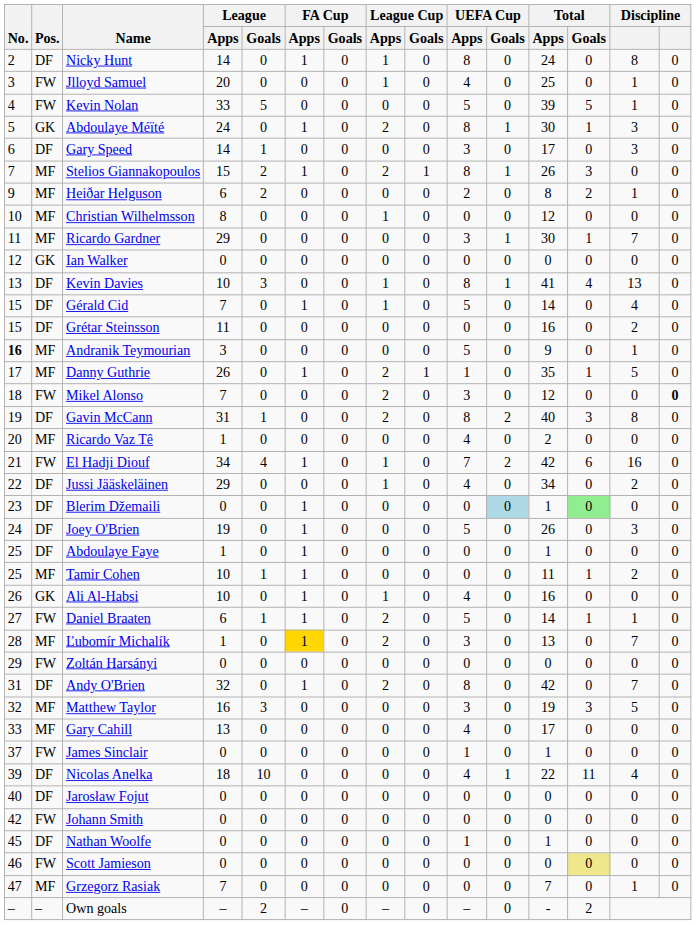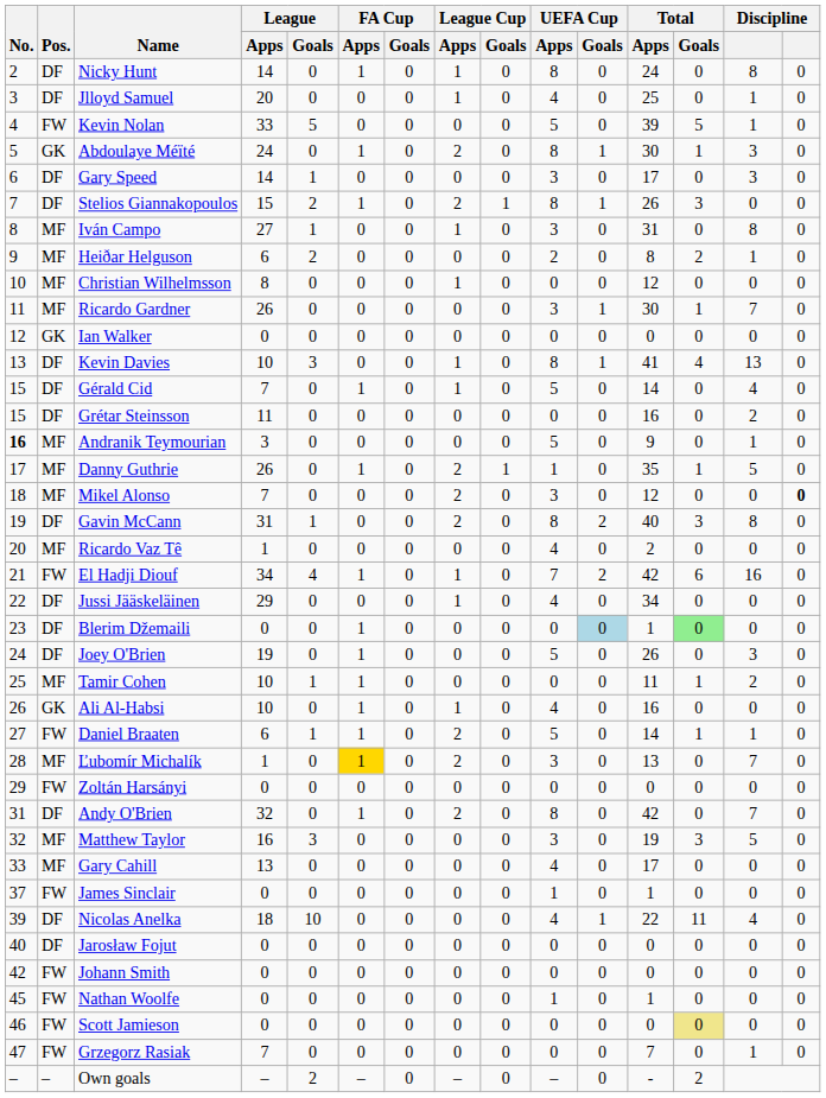 <table class="wikitable" style="text-align:center">
 <tr>
 <th rowspan="2" valign="bottom">No.</th>
 <th rowspan="2" valign="bottom">Pos.</th>
 <th rowspan="2" valign="bottom">Name</th>
 <th colspan="2" width="85">League</th>
 <th colspan="2" width="85">FA Cup</th>
 <th colspan="2" width="85">League Cup</th>
 <th colspan="2" width="85">UEFA Cup</th>
 <th colspan="2" width="85">Total</th>
 <th colspan="2" width="85">Discipline</th>
 </tr>
 <tr>
 <th>Apps</th>
 <th>Goals</th>
 <th>Apps</th>
 <th>Goals</th>
 <th>Apps</th>
 <th>Goals</th>
 <th>Apps</th>
 <th>Goals</th>
 <th>Apps</th>
 <th>Goals</th>
 <th></th>
 <th></th>
 </tr>
 <tr>
 <td align="left">2</td>
 <td align="left">DF</td>
 <td align="left"> <a href='#'>Nicky Hunt</a></td>
 <td>14</td>
 <td>0</td>
 <td>1</td>
 <td>0</td>
 <td>1</td>
 <td>0</td>
 <td>8</td>
 <td>0</td>
 <td>24</td>
 <td>0</td>
 <td>8</td>
 <td>0</td>
 </tr>
 <tr>
 <td align="left">3</td>
-<td align="left">FW</td>
+<td align="left">DF</td>
 <td align="left"> <a href='#'>Jlloyd Samuel</a></td>
 <td>20</td>
 <td>0</td>
 <td>0</td>
 <td>0</td>
 <td>1</td>
 <td>0</td>
 <td>4</td>
 <td>0</td>
 <td>25</td>
 <td>0</td>
 <td>1</td>
 <td>0</td>
 </tr>
 <tr>
 <td align="left">4</td>
 <td align="left">FW</td>
 <td align="left"> <a href='#'>Kevin Nolan</a></td>
 <td>33</td>
 <td>5</td>
 <td>0</td>
 <td>0</td>
 <td>0</td>
 <td>0</td>
 <td>5</td>
 <td>0</td>
 <td>39</td>
 <td>5</td>
 <td>1</td>
 <td>0</td>
 </tr>
 <tr>
 <td align="left">5</td>
 <td align="left">GK</td>
 <td align="left"> <a href='#'>Abdoulaye Méïté</a></td>
 <td>24</td>
 <td>0</td>
 <td>1</td>
 <td>0</td>
 <td>2</td>
 <td>0</td>
 <td>8</td>
 <td>1</td>
 <td>30</td>
 <td>1</td>
 <td>3</td>
 <td>0</td>
 </tr>
 <tr>
 <td align="left">6</td>
 <td align="left">DF</td>
 <td align="left"> <a href='#'>Gary Speed</a></td>
 <td>14</td>
 <td>1</td>
 <td>0</td>
 <td>0</td>
 <td>0</td>
 <td>0</td>
 <td>3</td>
 <td>0</td>
 <td>17</td>
 <td>0</td>
 <td>3</td>
 <td>0</td>
 </tr>
 <tr>
 <td align="left">7</td>
-<td align="left">MF</td>
+<td align="left">DF</td>
 <td align="left"> <a href='#'>Stelios Giannakopoulos</a></td>
 <td>15</td>
 <td>2</td>
 <td>1</td>
 <td>0</td>
 <td>2</td>
 <td>1</td>
 <td>8</td>
 <td>1</td>
 <td>26</td>
 <td>3</td>
 <td>0</td>
+<td>0</td>
+</tr>
+<tr>
+<td align="left">8</td>
+<td align="left">MF</td>
+<td align="left"> <a href='#'>Iván Campo</a></td>
+<td>27</td>
+<td>1</td>
+<td>0</td>
+<td>0</td>
+<td>1</td>
+<td>0</td>
+<td>3</td>
+<td>0</td>
+<td>31</td>
+<td>0</td>
+<td>8</td>
 <td>0</td>
 </tr>
 <tr>
 <td align="left">9</td>
 <td align="left">MF</td>
 <td align="left"> <a href='#'>Heiðar Helguson</a></td>
 <td>6</td>
 <td>2</td>
 <td>0</td>
 <td>0</td>
 <td>0</td>
 <td>0</td>
 <td>2</td>
 <td>0</td>
 <td>8</td>
 <td>2</td>
 <td>1</td>
 <td>0</td>
 </tr>
 <tr>
 <td align="left">10</td>
 <td align="left">MF</td>
 <td align="left"> <a href='#'>Christian Wilhelmsson</a></td>
 <td>8</td>
 <td>0</td>
 <td>0</td>
 <td>0</td>
 <td>1</td>
 <td>0</td>
 <td>0</td>
 <td>0</td>
 <td>12</td>
 <td>0</td>
 <td>0</td>
 <td>0</td>
 </tr>
 <tr>
 <td align="left">11</td>
 <td align="left">MF</td>
 <td align="left"> <a href='#'>Ricardo Gardner</a></td>
-<td>29</td>
+<td>26</td>
 <td>0</td>
 <td>0</td>
 <td>0</td>
 <td>0</td>
 <td>0</td>
 <td>3</td>
 <td>1</td>
 <td>30</td>
 <td>1</td>
 <td>7</td>
 <td>0</td>
 </tr>
 <tr>
 <td align="left">12</td>
 <td align="left">GK</td>
 <td align="left"> <a href='#'>Ian Walker</a></td>
 <td>0</td>
 <td>0</td>
 <td>0</td>
 <td>0</td>
 <td>0</td>
 <td>0</td>
 <td>0</td>
 <td>0</td>
 <td>0</td>
 <td>0</td>
 <td>0</td>
 <td>0</td>
 </tr>
 <tr>
 <td align="left">13</td>
 <td align="left">DF</td>
 <td align="left"> <a href='#'>Kevin Davies</a></td>
 <td>10</td>
 <td>3</td>
 <td>0</td>
 <td>0</td>
 <td>1</td>
 <td>0</td>
 <td>8</td>
 <td>1</td>
 <td>41</td>
 <td>4</td>
 <td>13</td>
 <td>0</td>
 </tr>
 <tr>
 <td align="left">15</td>
 <td align="left">DF</td>
 <td align="left"> <a href='#'>Gérald Cid</a></td>
 <td>7</td>
 <td>0</td>
 <td>1</td>
 <td>0</td>
 <td>1</td>
 <td>0</td>
 <td>5</td>
 <td>0</td>
 <td>14</td>
 <td>0</td>
 <td>4</td>
 <td>0</td>
 </tr>
 <tr>
 <td align="left">15</td>
 <td align="left">DF</td>
 <td align="left"> <a href='#'>Grétar Steinsson</a></td>
 <td>11</td>
 <td>0</td>
 <td>0</td>
 <td>0</td>
 <td>0</td>
 <td>0</td>
 <td>0</td>
 <td>0</td>
 <td>16</td>
 <td>0</td>
 <td>2</td>
 <td>0</td>
 </tr>
 <tr>
 <td align="left"><strong>16</strong></td>
 <td align="left">MF</td>
 <td align="left"> <a href='#'>Andranik Teymourian</a></td>
 <td>3</td>
 <td>0</td>
 <td>0</td>
 <td>0</td>
 <td>0</td>
 <td>0</td>
 <td>5</td>
 <td>0</td>
 <td>9</td>
 <td>0</td>
 <td>1</td>
 <td>0</td>
 </tr>
 <tr>
 <td align="left">17</td>
 <td align="left">MF</td>
 <td align="left"> <a href='#'>Danny Guthrie</a></td>
 <td>26</td>
 <td>0</td>
 <td>1</td>
 <td>0</td>
 <td>2</td>
 <td>1</td>
 <td>1</td>
 <td>0</td>
 <td>35</td>
 <td>1</td>
 <td>5</td>
 <td>0</td>
 </tr>
 <tr>
 <td align="left">18</td>
-<td align="left">FW</td>
+<td align="left">MF</td>
 <td align="left"> <a href='#'>Mikel Alonso</a></td>
 <td>7</td>
 <td>0</td>
 <td>0</td>
 <td>0</td>
 <td>2</td>
 <td>0</td>
 <td>3</td>
 <td>0</td>
 <td>12</td>
 <td>0</td>
 <td>0</td>
 <td><strong>0</strong></td>
 </tr>
 <tr>
 <td align="left">19</td>
 <td align="left">DF</td>
 <td align="left"> <a href='#'>Gavin McCann</a></td>
 <td>31</td>
 <td>1</td>
 <td>0</td>
 <td>0</td>
 <td>2</td>
 <td>0</td>
 <td>8</td>
 <td>2</td>
 <td>40</td>
 <td>3</td>
 <td>8</td>
 <td>0</td>
 </tr>
 <tr>
 <td align="left">20</td>
 <td align="left">MF</td>
 <td align="left"> <a href='#'>Ricardo Vaz Tê</a></td>
 <td>1</td>
 <td>0</td>
 <td>0</td>
 <td>0</td>
 <td>0</td>
 <td>0</td>
 <td>4</td>
 <td>0</td>
 <td>2</td>
 <td>0</td>
 <td>0</td>
 <td>0</td>
 </tr>
 <tr>
 <td align="left">21</td>
 <td align="left">FW</td>
 <td align="left"> <a href='#'>El Hadji Diouf</a></td>
 <td>34</td>
 <td>4</td>
 <td>1</td>
 <td>0</td>
 <td>1</td>
 <td>0</td>
 <td>7</td>
 <td>2</td>
 <td>42</td>
 <td>6</td>
 <td>16</td>
 <td>0</td>
 </tr>
 <tr>
 <td align="left">22</td>
 <td align="left">DF</td>
 <td align="left"> <a href='#'>Jussi Jääskeläinen</a></td>
 <td>29</td>
 <td>0</td>
 <td>0</td>
 <td>0</td>
 <td>1</td>
 <td>0</td>
 <td>4</td>
 <td>0</td>
 <td>34</td>
 <td>0</td>
-<td>2</td>
+<td>0</td>
 <td>0</td>
 </tr>
 <tr>
 <td align="left">23</td>
 <td align="left">DF</td>
 <td align="left"> <a href='#'>Blerim Džemaili</a></td>
 <td>0</td>
 <td>0</td>
 <td>1</td>
 <td>0</td>
 <td>0</td>
 <td>0</td>
 <td>0</td>
 <td style="background: lightblue;">0</td>
 <td>1</td>
 <td style="background: lightgreen;">0</td>
 <td>0</td>
 <td>0</td>
 </tr>
 <tr>
 <td align="left">24</td>
 <td align="left">DF</td>
 <td align="left"> <a href='#'>Joey O'Brien</a></td>
 <td>19</td>
 <td>0</td>
 <td>1</td>
 <td>0</td>
 <td>0</td>
 <td>0</td>
 <td>5</td>
 <td>0</td>
 <td>26</td>
 <td>0</td>
 <td>3</td>
-<td>0</td>
-</tr>
-<tr>
-<td align="left">25</td>
-<td align="left">DF</td>
-<td align="left"> <a href='#'>Abdoulaye Faye</a></td>
-<td>1</td>
-<td>0</td>
-<td>1</td>
-<td>0</td>
-<td>0</td>
-<td>0</td>
-<td>0</td>
-<td>0</td>
-<td>1</td>
-<td>0</td>
-<td>0</td>
 <td>0</td>
 </tr>
 <tr>
 <td align="left">25</td>
 <td align="left">MF</td>
 <td align="left"> <a href='#'>Tamir Cohen</a></td>
 <td>10</td>
 <td>1</td>
 <td>1</td>
 <td>0</td>
 <td>0</td>
 <td>0</td>
 <td>0</td>
 <td>0</td>
 <td>11</td>
 <td>1</td>
 <td>2</td>
 <td>0</td>
 </tr>
 <tr>
 <td align="left">26</td>
 <td align="left">GK</td>
 <td align="left"> <a href='#'>Ali Al-Habsi</a></td>
 <td>10</td>
 <td>0</td>
 <td>1</td>
 <td>0</td>
 <td>1</td>
 <td>0</td>
 <td>4</td>
 <td>0</td>
 <td>16</td>
 <td>0</td>
 <td>0</td>
 <td>0</td>
 </tr>
 <tr>
 <td align="left">27</td>
 <td align="left">FW</td>
 <td align="left"> <a href='#'>Daniel Braaten</a></td>
 <td>6</td>
 <td>1</td>
 <td>1</td>
 <td>0</td>
 <td>2</td>
 <td>0</td>
 <td>5</td>
 <td>0</td>
 <td>14</td>
 <td>1</td>
 <td>1</td>
 <td>0</td>
 </tr>
 <tr>
 <td align="left">28</td>
 <td align="left">MF</td>
 <td align="left"> <a href='#'>Ľubomír Michalík</a></td>
 <td>1</td>
 <td>0</td>
 <td style="background: gold;">1</td>
 <td>0</td>
 <td>2</td>
 <td>0</td>
 <td>3</td>
 <td>0</td>
 <td>13</td>
 <td>0</td>
 <td>7</td>
 <td>0</td>
 </tr>
 <tr>
 <td align="left">29</td>
 <td align="left">FW</td>
 <td align="left"> <a href='#'>Zoltán Harsányi</a></td>
 <td>0</td>
 <td>0</td>
 <td>0</td>
 <td>0</td>
 <td>0</td>
 <td>0</td>
 <td>0</td>
 <td>0</td>
 <td>0</td>
 <td>0</td>
 <td>0</td>
 <td>0</td>
 </tr>
 <tr>
 <td align="left">31</td>
 <td align="left">DF</td>
 <td align="left"> <a href='#'>Andy O'Brien</a></td>
 <td>32</td>
 <td>0</td>
 <td>1</td>
 <td>0</td>
 <td>2</td>
 <td>0</td>
 <td>8</td>
 <td>0</td>
 <td>42</td>
 <td>0</td>
 <td>7</td>
 <td>0</td>
 </tr>
 <tr>
 <td align="left">32</td>
 <td align="left">MF</td>
 <td align="left"> <a href='#'>Matthew Taylor</a></td>
 <td>16</td>
 <td>3</td>
 <td>0</td>
 <td>0</td>
 <td>0</td>
 <td>0</td>
 <td>3</td>
 <td>0</td>
 <td>19</td>
 <td>3</td>
 <td>5</td>
 <td>0</td>
 </tr>
 <tr>
 <td align="left">33</td>
 <td align="left">MF</td>
 <td align="left"> <a href='#'>Gary Cahill</a></td>
 <td>13</td>
 <td>0</td>
 <td>0</td>
 <td>0</td>
 <td>0</td>
 <td>0</td>
 <td>4</td>
 <td>0</td>
 <td>17</td>
 <td>0</td>
 <td>0</td>
 <td>0</td>
 </tr>
 <tr>
 <td align="left">37</td>
 <td align="left">FW</td>
 <td align="left"> <a href='#'>James Sinclair</a></td>
 <td>0</td>
 <td>0</td>
 <td>0</td>
 <td>0</td>
 <td>0</td>
 <td>0</td>
 <td>1</td>
 <td>0</td>
 <td>1</td>
 <td>0</td>
 <td>0</td>
 <td>0</td>
 </tr>
 <tr>
 <td align="left">39</td>
 <td align="left">DF</td>
 <td align="left"> <a href='#'>Nicolas Anelka</a></td>
 <td>18</td>
 <td>10</td>
 <td>0</td>
 <td>0</td>
 <td>0</td>
 <td>0</td>
 <td>4</td>
 <td>1</td>
 <td>22</td>
 <td>11</td>
 <td>4</td>
 <td>0</td>
 </tr>
 <tr>
 <td align="left">40</td>
 <td align="left">DF</td>
 <td align="left"> <a href='#'>Jarosław Fojut</a></td>
 <td>0</td>
 <td>0</td>
 <td>0</td>
 <td>0</td>
 <td>0</td>
 <td>0</td>
 <td>0</td>
 <td>0</td>
 <td>0</td>
 <td>0</td>
 <td>0</td>
 <td>0</td>
 </tr>
 <tr>
 <td align="left">42</td>
 <td align="left">FW</td>
 <td align="left"> <a href='#'>Johann Smith</a></td>
 <td>0</td>
 <td>0</td>
 <td>0</td>
 <td>0</td>
 <td>0</td>
 <td>0</td>
 <td>0</td>
 <td>0</td>
 <td>0</td>
 <td>0</td>
 <td>0</td>
 <td>0</td>
 </tr>
 <tr>
 <td align="left">45</td>
-<td align="left">DF</td>
+<td align="left">FW</td>
 <td align="left"> <a href='#'>Nathan Woolfe</a></td>
 <td>0</td>
 <td>0</td>
 <td>0</td>
 <td>0</td>
 <td>0</td>
 <td>0</td>
 <td>1</td>
 <td>0</td>
 <td>1</td>
 <td>0</td>
 <td>0</td>
 <td>0</td>
 </tr>
 <tr>
 <td align="left">46</td>
 <td align="left">FW</td>
 <td align="left"> <a href='#'>Scott Jamieson</a></td>
 <td>0</td>
 <td>0</td>
 <td>0</td>
 <td>0</td>
 <td>0</td>
 <td>0</td>
 <td>0</td>
 <td>0</td>
 <td>0</td>
 <td style="background: khaki;">0</td>
 <td>0</td>
 <td>0</td>
 </tr>
 <tr>
 <td align="left">47</td>
-<td align="left">MF</td>
+<td align="left">FW</td>
 <td align="left"> <a href='#'>Grzegorz Rasiak</a></td>
 <td>7</td>
 <td>0</td>
 <td>0</td>
 <td>0</td>
 <td>0</td>
 <td>0</td>
 <td>0</td>
 <td>0</td>
 <td>7</td>
 <td>0</td>
 <td>1</td>
 <td>0</td>
 </tr>
 <tr>
 <td align="left">–</td>
 <td align="left">–</td>
 <td align="left">Own goals</td>
 <td>–</td>
 <td>2</td>
 <td>–</td>
 <td>0</td>
 <td>–</td>
 <td>0</td>
 <td>–</td>
 <td>0</td>
 <td>-</td>
 <td>2</td>
 </tr>
 </table>
